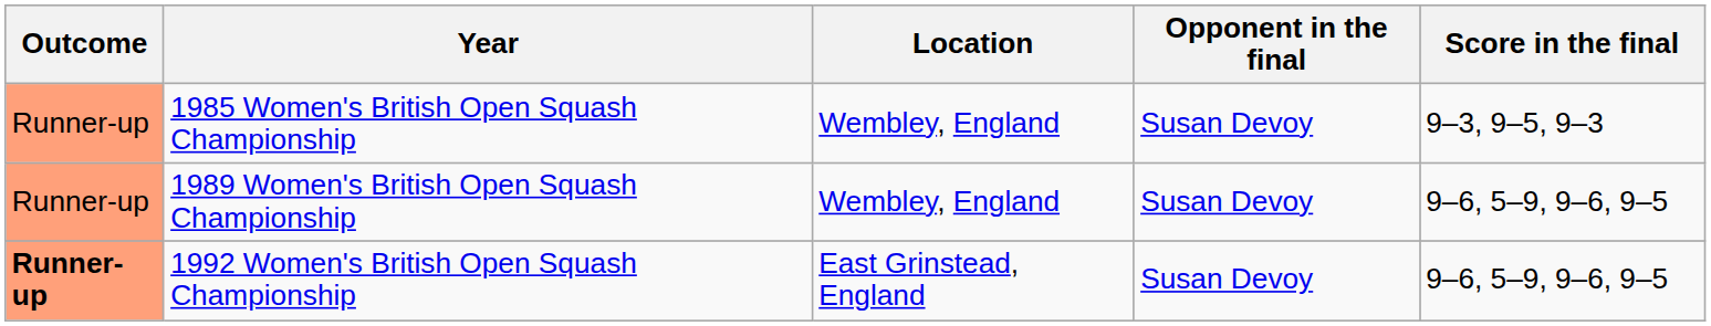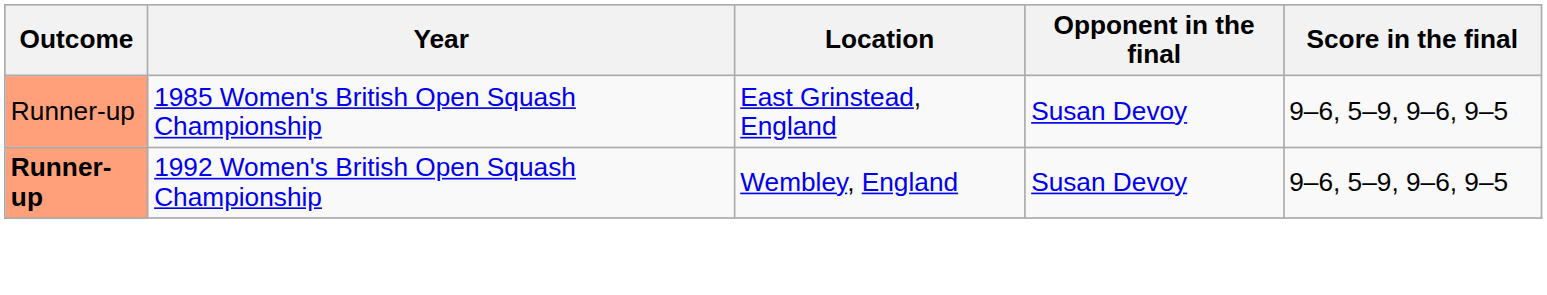 <table class="sortable wikitable">
 <tr>
 <th width="80">Outcome</th>
 <th width="350">Year</th>
 <th width="170">Location</th>
 <th width="150">Opponent in the final</th>
 <th width="150">Score in the final</th>
 </tr>
 <tr>
 <td bgcolor="FFA07A">Runner-up</td>
 <td><a href='#'>1985 Women's British Open Squash Championship</a></td>
-<td><a href='#'>Wembley</a>, <a href='#'>England</a></td>
-<td> <a href='#'>Susan Devoy</a></td>
-<td>9–3, 9–5, 9–3</td>
-</tr>
-<tr>
-<td bgcolor="FFA07A">Runner-up</td>
-<td><a href='#'>1989 Women's British Open Squash Championship</a></td>
-<td><a href='#'>Wembley</a>, <a href='#'>England</a></td>
+<td><a href='#'>East Grinstead</a>, <a href='#'>England</a></td>
 <td> <a href='#'>Susan Devoy</a></td>
 <td>9–6, 5–9, 9–6, 9–5</td>
 </tr>
 <tr>
 <td bgcolor="FFA07A"><strong>Runner-up</strong></td>
 <td><a href='#'>1992 Women's British Open Squash Championship</a></td>
-<td><a href='#'>East Grinstead</a>, <a href='#'>England</a></td>
+<td><a href='#'>Wembley</a>, <a href='#'>England</a></td>
 <td> <a href='#'>Susan Devoy</a></td>
 <td>9–6, 5–9, 9–6, 9–5</td>
 </tr>
 </table>
